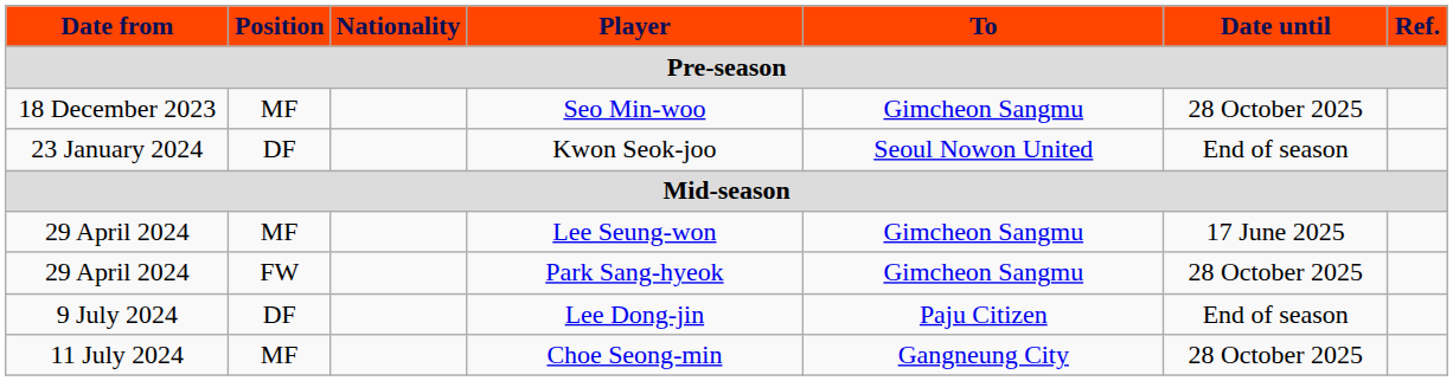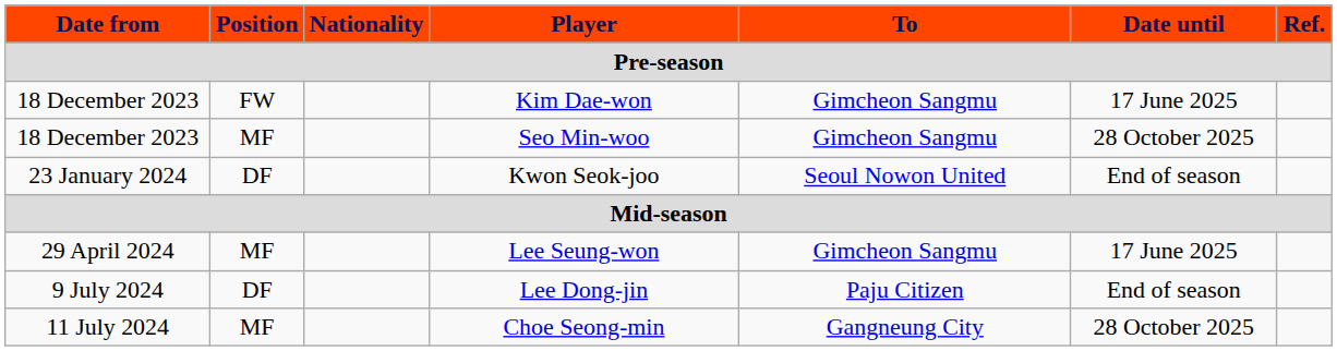 <table class="wikitable" style="text-align:center">
 <tr>
 <th style="background:#FF4500; color:#081159; width:130px;">Date from</th>
 <th style="background:#FF4500; color:#081159; width:50px;">Position</th>
 <th style="background:#FF4500; color:#081159; width:50px;">Nationality</th>
 <th style="background:#FF4500; color:#081159; width:200px;">Player</th>
 <th style="background:#FF4500; color:#081159; width:215px;">To</th>
 <th style="background:#FF4500; color:#081159; width:130px;">Date until</th>
 <th style="background:#FF4500; color:#081159; width:30px;">Ref.</th>
 </tr>
 <tr>
 <th colspan="7" style="background:#dcdcdc; text-align:center;">Pre-season</th>
+</tr>
+<tr>
+<td>18 December 2023</td>
+<td>FW</td>
+<td></td>
+<td><a href='#'>Kim Dae-won</a></td>
+<td> <a href='#'>Gimcheon Sangmu</a></td>
+<td>17 June 2025</td>
+<td></td>
 </tr>
 <tr>
 <td>18 December 2023</td>
 <td>MF</td>
 <td></td>
 <td><a href='#'>Seo Min-woo</a></td>
 <td> <a href='#'>Gimcheon Sangmu</a></td>
 <td>28 October 2025</td>
 <td></td>
 </tr>
 <tr>
 <td>23 January 2024</td>
 <td>DF</td>
 <td></td>
 <td>Kwon Seok-joo</td>
 <td> <a href='#'>Seoul Nowon United</a></td>
 <td>End of season</td>
 <td></td>
 </tr>
 <tr>
 <th colspan="7" style="background:#dcdcdc; text-align:center;">Mid-season</th>
 </tr>
 <tr>
 <td>29 April 2024</td>
 <td>MF</td>
 <td></td>
 <td><a href='#'>Lee Seung-won</a></td>
 <td> <a href='#'>Gimcheon Sangmu</a></td>
 <td>17 June 2025</td>
 <td></td>
 </tr>
 <tr>
-<td>29 April 2024</td>
-<td>FW</td>
-<td></td>
-<td><a href='#'>Park Sang-hyeok</a></td>
-<td> <a href='#'>Gimcheon Sangmu</a></td>
-<td>28 October 2025</td>
-<td></td>
-</tr>
-<tr>
 <td>9 July 2024</td>
 <td>DF</td>
 <td></td>
 <td><a href='#'>Lee Dong-jin</a></td>
 <td> <a href='#'>Paju Citizen</a></td>
 <td>End of season</td>
 <td></td>
 </tr>
 <tr>
 <td>11 July 2024</td>
 <td>MF</td>
 <td></td>
 <td><a href='#'>Choe Seong-min</a></td>
 <td> <a href='#'>Gangneung City</a></td>
 <td>28 October 2025</td>
 <td></td>
 </tr>
 </table>
